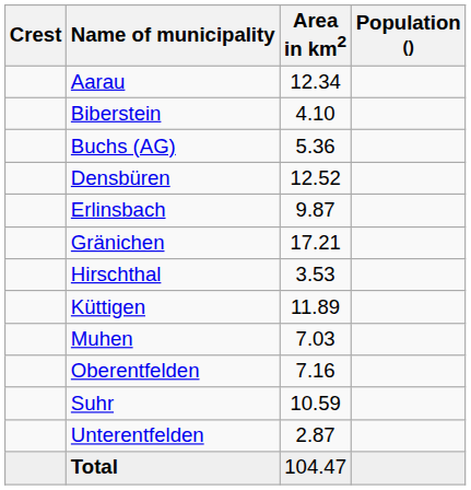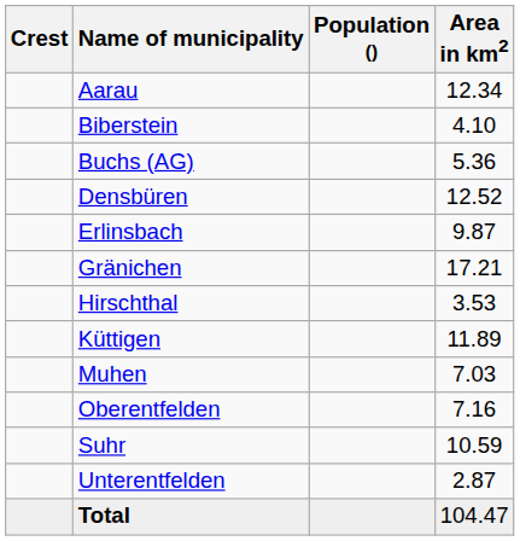 <table class="wikitable">
 <tr>
 <th>Crest</th>
 <th>Name of municipality</th>
+<th>Population<br><small>()</small></th>
 <th>Area<br> in km<sup>2</sup></th>
-<th>Population<br><small>()</small></th>
 </tr>
 <tr>
 <td align="center"></td>
 <td><a href='#'>Aarau</a></td>
+<td align="center"></td>
 <td align="center">12.34</td>
-<td align="center"></td>
 </tr>
 <tr>
 <td align="center"></td>
 <td><a href='#'>Biberstein</a></td>
+<td align="center"></td>
 <td align="center">4.10</td>
-<td align="center"></td>
 </tr>
 <tr>
 <td align="center"></td>
 <td><a href='#'>Buchs (AG)</a></td>
+<td align="center"></td>
 <td align="center">5.36</td>
-<td align="center"></td>
 </tr>
 <tr>
 <td align="center"></td>
 <td><a href='#'>Densbüren</a></td>
+<td align="center"></td>
 <td align="center">12.52</td>
-<td align="center"></td>
 </tr>
 <tr>
 <td align="center"></td>
 <td><a href='#'>Erlinsbach</a></td>
+<td align="center"></td>
 <td align="center">9.87</td>
-<td align="center"></td>
 </tr>
 <tr>
 <td align="center"></td>
 <td><a href='#'>Gränichen</a></td>
+<td align="center"></td>
 <td align="center">17.21</td>
-<td align="center"></td>
 </tr>
 <tr>
 <td align="center"></td>
 <td><a href='#'>Hirschthal</a></td>
+<td align="center"></td>
 <td align="center">3.53</td>
-<td align="center"></td>
 </tr>
 <tr>
 <td align="center"></td>
 <td><a href='#'>Küttigen</a></td>
+<td align="center"></td>
 <td align="center">11.89</td>
-<td align="center"></td>
 </tr>
 <tr>
 <td align="center"></td>
 <td><a href='#'>Muhen</a></td>
+<td align="center"></td>
 <td align="center">7.03</td>
-<td align="center"></td>
 </tr>
 <tr>
 <td align="center"></td>
 <td><a href='#'>Oberentfelden</a></td>
+<td align="center"></td>
 <td align="center">7.16</td>
-<td align="center"></td>
 </tr>
 <tr>
 <td align="center"></td>
 <td><a href='#'>Suhr</a></td>
+<td align="center"></td>
 <td align="center">10.59</td>
-<td align="center"></td>
 </tr>
 <tr>
 <td align="center"></td>
 <td><a href='#'>Unterentfelden</a></td>
+<td align="center"></td>
 <td align="center">2.87</td>
-<td align="center"></td>
 </tr>
 <tr style="background-color:#EFEFEF;">
 <td align="center"></td>
 <td><strong>Total</strong></td>
+<td align="center"></td>
 <td align="center">104.47</td>
-<td align="center"></td>
 </tr>
 </table>
